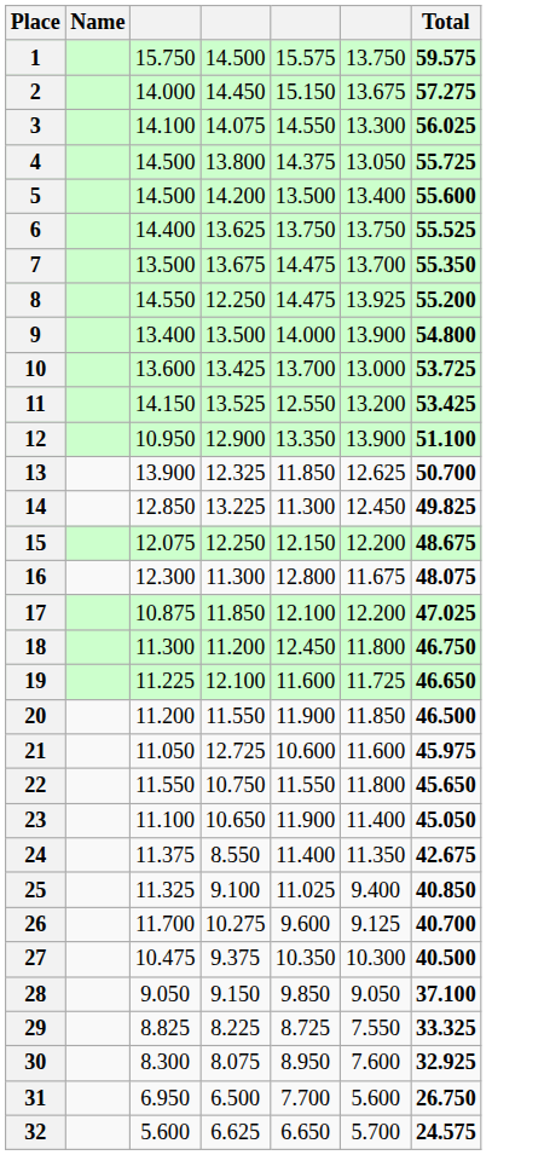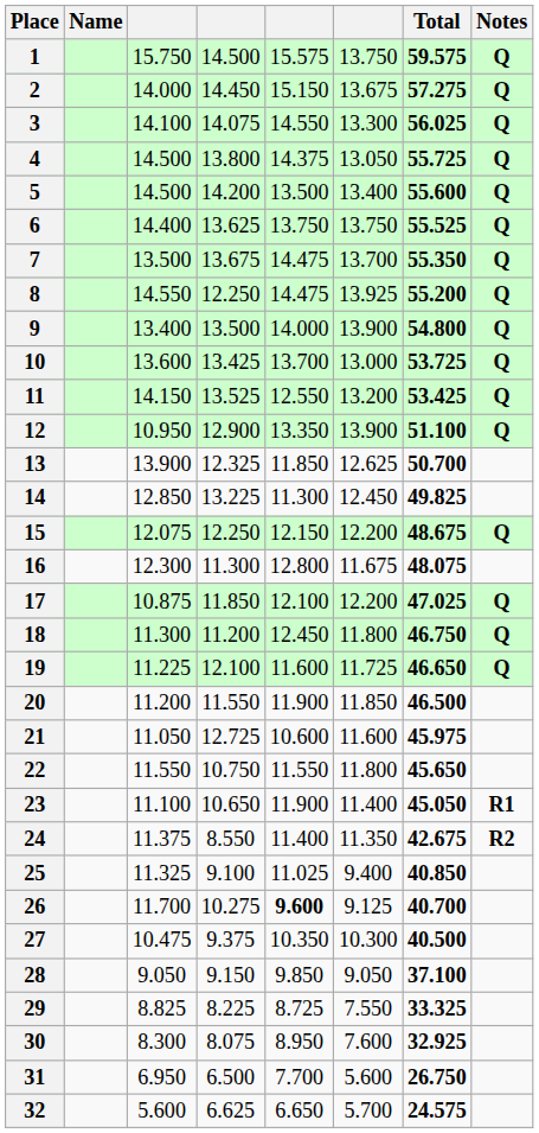 <table class="wikitable sortable" style="text-align:center">
 <tr>
 <th scope=col>Place</th>
 <th scope=col>Name</th>
 <th scope=col></th>
 <th scope=col></th>
 <th scope=col></th>
 <th scope=col></th>
 <th scope=col>Total</th>
+<th>Notes</th>
 </tr>
 <tr bgcolor=#ccffcc>
 <th scope=row>1</th>
 <td align=left></td>
 <td>15.750</td>
 <td>14.500</td>
 <td>15.575</td>
 <td>13.750</td>
 <td><strong>59.575</strong></td>
+<td><strong>Q</strong></td>
 </tr>
 <tr bgcolor=#ccffcc>
 <th scope=row>2</th>
 <td align=left></td>
 <td>14.000</td>
 <td>14.450</td>
 <td>15.150</td>
 <td>13.675</td>
 <td><strong>57.275</strong></td>
+<td><strong>Q</strong></td>
 </tr>
 <tr bgcolor=#ccffcc>
 <th scope=row>3</th>
 <td align=left></td>
 <td>14.100</td>
 <td>14.075</td>
 <td>14.550</td>
 <td>13.300</td>
 <td><strong>56.025</strong></td>
+<td><strong>Q</strong></td>
 </tr>
 <tr bgcolor=#ccffcc>
 <th scope=row>4</th>
 <td align=left></td>
 <td>14.500</td>
 <td>13.800</td>
 <td>14.375</td>
 <td>13.050</td>
 <td><strong>55.725</strong></td>
+<td><strong>Q</strong></td>
 </tr>
 <tr bgcolor=#ccffcc>
 <th scope=row>5</th>
 <td align=left></td>
 <td>14.500</td>
 <td>14.200</td>
 <td>13.500</td>
 <td>13.400</td>
 <td><strong>55.600</strong></td>
+<td><strong>Q</strong></td>
 </tr>
 <tr bgcolor=#ccffcc>
 <th scope=row>6</th>
 <td align=left></td>
 <td>14.400</td>
 <td>13.625</td>
 <td>13.750</td>
 <td>13.750</td>
 <td><strong>55.525</strong></td>
+<td><strong>Q</strong></td>
 </tr>
 <tr bgcolor=#ccffcc>
 <th scope=row>7</th>
 <td align=left></td>
 <td>13.500</td>
 <td>13.675</td>
 <td>14.475</td>
 <td>13.700</td>
 <td><strong>55.350</strong></td>
+<td><strong>Q</strong></td>
 </tr>
 <tr bgcolor=#ccffcc>
 <th scope=row>8</th>
 <td align=left></td>
 <td>14.550</td>
 <td>12.250</td>
 <td>14.475</td>
 <td>13.925</td>
 <td><strong>55.200</strong></td>
+<td><strong>Q</strong></td>
 </tr>
 <tr bgcolor=#ccffcc>
 <th scope=row>9</th>
 <td align=left></td>
 <td>13.400</td>
 <td>13.500</td>
 <td>14.000</td>
 <td>13.900</td>
 <td><strong>54.800</strong></td>
+<td><strong>Q</strong></td>
 </tr>
 <tr bgcolor=#ccffcc>
 <th scope=row>10</th>
 <td align=left></td>
 <td>13.600</td>
 <td>13.425</td>
 <td>13.700</td>
 <td>13.000</td>
 <td><strong>53.725</strong></td>
+<td><strong>Q</strong></td>
 </tr>
 <tr bgcolor=#ccffcc>
 <th scope=row>11</th>
 <td align=left></td>
 <td>14.150</td>
 <td>13.525</td>
 <td>12.550</td>
 <td>13.200</td>
 <td><strong>53.425</strong></td>
+<td><strong>Q</strong></td>
 </tr>
 <tr bgcolor=#ccffcc>
 <th scope=row>12</th>
 <td align=left></td>
 <td>10.950</td>
 <td>12.900</td>
 <td>13.350</td>
 <td>13.900</td>
 <td><strong>51.100</strong></td>
+<td><strong>Q</strong></td>
 </tr>
 <tr>
 <th scope=row>13</th>
 <td align=left></td>
 <td>13.900</td>
 <td>12.325</td>
 <td>11.850</td>
 <td>12.625</td>
 <td><strong>50.700</strong></td>
+<td></td>
 </tr>
 <tr>
 <th scope=row>14</th>
 <td align=left></td>
 <td>12.850</td>
 <td>13.225</td>
 <td>11.300</td>
 <td>12.450</td>
 <td><strong>49.825</strong></td>
+<td></td>
 </tr>
 <tr bgcolor=#ccffcc>
 <th scope=row>15</th>
 <td align=left></td>
 <td>12.075</td>
 <td>12.250</td>
 <td>12.150</td>
 <td>12.200</td>
 <td><strong>48.675</strong></td>
+<td><strong>Q</strong></td>
 </tr>
 <tr>
 <th scope=row>16</th>
 <td align=left></td>
 <td>12.300</td>
 <td>11.300</td>
 <td>12.800</td>
 <td>11.675</td>
 <td><strong>48.075</strong></td>
+<td></td>
 </tr>
 <tr bgcolor=#ccffcc>
 <th scope=row>17</th>
 <td align=left></td>
 <td>10.875</td>
 <td>11.850</td>
 <td>12.100</td>
 <td>12.200</td>
 <td><strong>47.025</strong></td>
+<td><strong>Q</strong></td>
 </tr>
 <tr bgcolor=#ccffcc>
 <th scope=row>18</th>
 <td align=left></td>
 <td>11.300</td>
 <td>11.200</td>
 <td>12.450</td>
 <td>11.800</td>
 <td><strong>46.750</strong></td>
+<td><strong>Q</strong></td>
 </tr>
 <tr bgcolor=#ccffcc>
 <th scope=row>19</th>
 <td align=left></td>
 <td>11.225</td>
 <td>12.100</td>
 <td>11.600</td>
 <td>11.725</td>
 <td><strong>46.650</strong></td>
+<td><strong>Q</strong></td>
 </tr>
 <tr>
 <th scope=row>20</th>
 <td align=left></td>
 <td>11.200</td>
 <td>11.550</td>
 <td>11.900</td>
 <td>11.850</td>
 <td><strong>46.500</strong></td>
+<td></td>
 </tr>
 <tr>
 <th scope=row>21</th>
 <td align=left></td>
 <td>11.050</td>
 <td>12.725</td>
 <td>10.600</td>
 <td>11.600</td>
 <td><strong>45.975</strong></td>
+<td></td>
 </tr>
 <tr>
 <th scope=row>22</th>
 <td align=left></td>
 <td>11.550</td>
 <td>10.750</td>
 <td>11.550</td>
 <td>11.800</td>
 <td><strong>45.650</strong></td>
+<td></td>
 </tr>
 <tr>
 <th scope=row>23</th>
 <td align=left></td>
 <td>11.100</td>
 <td>10.650</td>
 <td>11.900</td>
 <td>11.400</td>
 <td><strong>45.050</strong></td>
+<td><strong>R1</strong></td>
 </tr>
 <tr>
 <th scope=row>24</th>
 <td align=left></td>
 <td>11.375</td>
 <td>8.550</td>
 <td>11.400</td>
 <td>11.350</td>
 <td><strong>42.675</strong></td>
+<td><strong>R2</strong></td>
 </tr>
 <tr>
 <th scope=row>25</th>
 <td align=left></td>
 <td>11.325</td>
 <td>9.100</td>
 <td>11.025</td>
 <td>9.400</td>
 <td><strong>40.850</strong></td>
+<td></td>
 </tr>
 <tr>
 <th scope=row>26</th>
 <td align=left></td>
 <td>11.700</td>
 <td>10.275</td>
-<td>9.600</td>
+<td><strong>9.600</strong></td>
 <td>9.125</td>
 <td><strong>40.700</strong></td>
+<td></td>
 </tr>
 <tr>
 <th scope=row>27</th>
 <td align=left></td>
 <td>10.475</td>
 <td>9.375</td>
 <td>10.350</td>
 <td>10.300</td>
 <td><strong>40.500</strong></td>
+<td></td>
 </tr>
 <tr>
 <th scope=row>28</th>
 <td align=left></td>
 <td>9.050</td>
 <td>9.150</td>
 <td>9.850</td>
 <td>9.050</td>
 <td><strong>37.100</strong></td>
+<td></td>
 </tr>
 <tr>
 <th scope=row>29</th>
 <td align=left></td>
 <td>8.825</td>
 <td>8.225</td>
 <td>8.725</td>
 <td>7.550</td>
 <td><strong>33.325</strong></td>
+<td></td>
 </tr>
 <tr>
 <th scope=row>30</th>
 <td align=left></td>
 <td>8.300</td>
 <td>8.075</td>
 <td>8.950</td>
 <td>7.600</td>
 <td><strong>32.925</strong></td>
+<td></td>
 </tr>
 <tr>
 <th scope=row>31</th>
 <td align=left></td>
 <td>6.950</td>
 <td>6.500</td>
 <td>7.700</td>
 <td>5.600</td>
 <td><strong>26.750</strong></td>
+<td></td>
 </tr>
 <tr>
 <th scope=row>32</th>
 <td align=left></td>
 <td>5.600</td>
 <td>6.625</td>
 <td>6.650</td>
 <td>5.700</td>
 <td><strong>24.575</strong></td>
+<td></td>
 </tr>
 </table>
